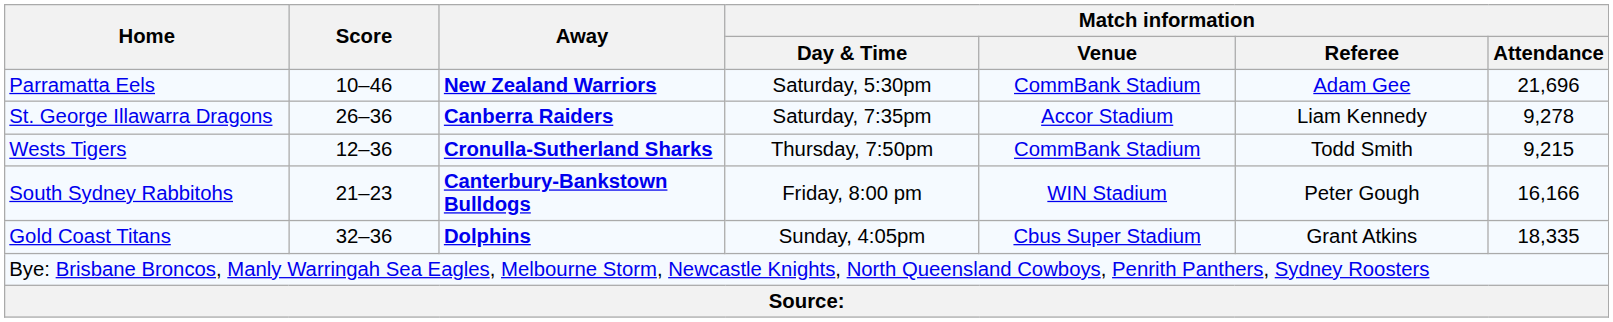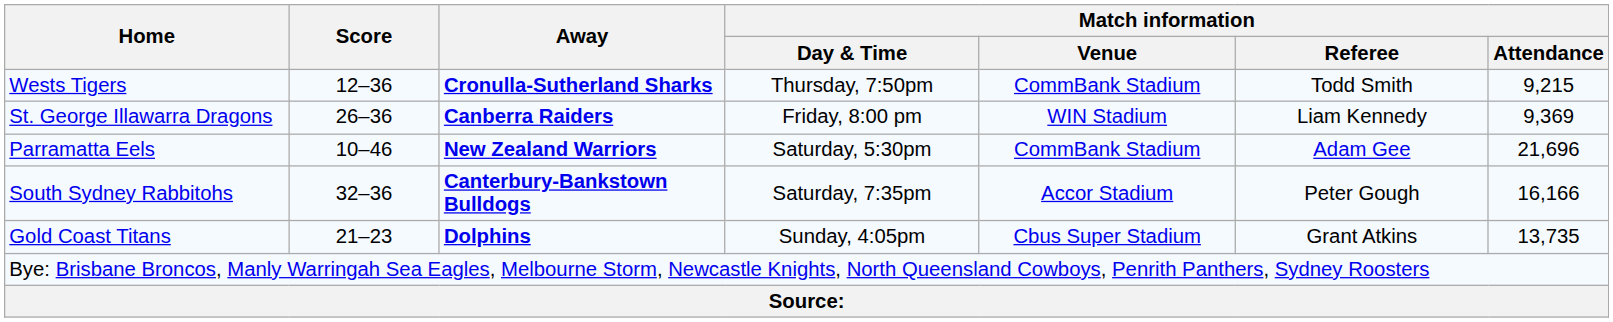 <table class="wikitable" style="border-collapse:collapse; text-align:center; width:100%;">
 <tr style="text-align:center; background:#f5faff;"  style="background:#c1d8ff;">
 <th rowspan="2" style="width:19%;">Home</th>
 <th rowspan="2" style="width:10%;">Score</th>
 <th rowspan="2" style="width:19%;">Away</th>
 <th colspan="4">Match information</th>
 </tr>
 <tr style="text-align:center; background:#f5faff;"  style="background:#efefef;">
 <th width="17%">Day & Time</th>
 <th width="17%">Venue</th>
 <th width="17%">Referee</th>
 <th width="5%">Attendance</th>
 </tr>
 <tr style="text-align:center; background:#f5faff;">
+<td align="left"> <a href='#'>Wests Tigers</a></td>
+<td>12–36</td>
+<td align="left"><strong> <a href='#'>Cronulla-Sutherland Sharks</a></strong></td>
+<td>Thursday, 7:50pm</td>
+<td><a href='#'>CommBank Stadium</a></td>
+<td>Todd Smith</td>
+<td>9,215</td>
+</tr>
+<tr style="text-align:center; background:#f5faff;">
+<td align="left"> <a href='#'>St. George Illawarra Dragons</a></td>
+<td>26–36</td>
+<td align="left"><strong> <a href='#'>Canberra Raiders</a></strong></td>
+<td>Friday, 8:00 pm</td>
+<td><a href='#'>WIN Stadium</a></td>
+<td>Liam Kennedy</td>
+<td>9,369</td>
+</tr>
+<tr style="text-align:center; background:#f5faff;">
 <td align="left"> <a href='#'>Parramatta Eels</a></td>
 <td>10–46</td>
 <td align="left"><strong> <a href='#'>New Zealand Warriors</a></strong></td>
 <td>Saturday, 5:30pm</td>
 <td><a href='#'>CommBank Stadium</a></td>
 <td><a href='#'>Adam Gee</a></td>
 <td>21,696</td>
 </tr>
 <tr style="text-align:center; background:#f5faff;">
-<td align="left"> <a href='#'>St. George Illawarra Dragons</a></td>
-<td>26–36</td>
-<td align="left"><strong> <a href='#'>Canberra Raiders</a></strong></td>
+<td align="left"> <a href='#'>South Sydney Rabbitohs</a></td>
+<td>32–36</td>
+<td align="left"><strong> <a href='#'>Canterbury-Bankstown Bulldogs</a></strong></td>
 <td>Saturday, 7:35pm</td>
 <td><a href='#'>Accor Stadium</a></td>
-<td>Liam Kennedy</td>
-<td>9,278</td>
-</tr>
-<tr style="text-align:center; background:#f5faff;">
-<td align="left"> <a href='#'>Wests Tigers</a></td>
-<td>12–36</td>
-<td align="left"><strong> <a href='#'>Cronulla-Sutherland Sharks</a></strong></td>
-<td>Thursday, 7:50pm</td>
-<td><a href='#'>CommBank Stadium</a></td>
-<td>Todd Smith</td>
-<td>9,215</td>
-</tr>
-<tr style="text-align:center; background:#f5faff;">
-<td align="left"> <a href='#'>South Sydney Rabbitohs</a></td>
-<td>21–23</td>
-<td align="left"><strong> <a href='#'>Canterbury-Bankstown Bulldogs</a></strong></td>
-<td>Friday, 8:00 pm</td>
-<td><a href='#'>WIN Stadium</a></td>
 <td>Peter Gough</td>
 <td>16,166</td>
 </tr>
 <tr style="text-align:center; background:#f5faff;">
 <td align="left"> <a href='#'>Gold Coast Titans</a></td>
-<td>32–36</td>
+<td>21–23</td>
 <td align="left"><strong> <a href='#'>Dolphins</a></strong></td>
 <td>Sunday, 4:05pm</td>
 <td><a href='#'>Cbus Super Stadium</a></td>
 <td>Grant Atkins</td>
-<td>18,335</td>
+<td>13,735</td>
 </tr>
 <tr style="text-align:center; background:#f5faff;">
 <td colspan="7" align="left">Bye:  <a href='#'>Brisbane Broncos</a>,  <a href='#'>Manly Warringah Sea Eagles</a>,  <a href='#'>Melbourne Storm</a>,  <a href='#'>Newcastle Knights</a>,  <a href='#'>North Queensland Cowboys</a>,  <a href='#'>Penrith Panthers</a>,  <a href='#'>Sydney Roosters</a></td>
 </tr>
 <tr style="text-align:center; background:#f5faff;">
 <th colspan="7" align="left">Source:</th>
 </tr>
 </table>
